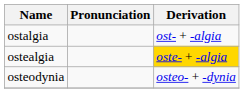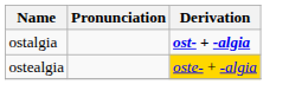 <table class="wikitable sortable" border="1">
 <tr>
 <th>Name</th>
 <th>Pronunciation</th>
 <th>Derivation</th>
 </tr>
 <tr>
 <td>ostalgia</td>
 <td></td>
-<td><em><a href='#'>ost-</a></em> + <em><a href='#'>-algia</a></em></td>
+<td><strong><em><a href='#'>ost-</a></em> + <em><a href='#'>-algia</a></em></strong></td>
 </tr>
 <tr>
 <td>ostealgia</td>
 <td></td>
 <td style="background: gold;"><em><a href='#'>oste-</a></em> + <em><a href='#'>-algia</a></em></td>
 </tr>
 <tr>
-<td>osteodynia</td>
-<td></td>
-<td><em><a href='#'>osteo-</a></em> + <em><a href='#'>-dynia</a></em></td>
-</tr>
-<tr>
 </tr>
 </table>
